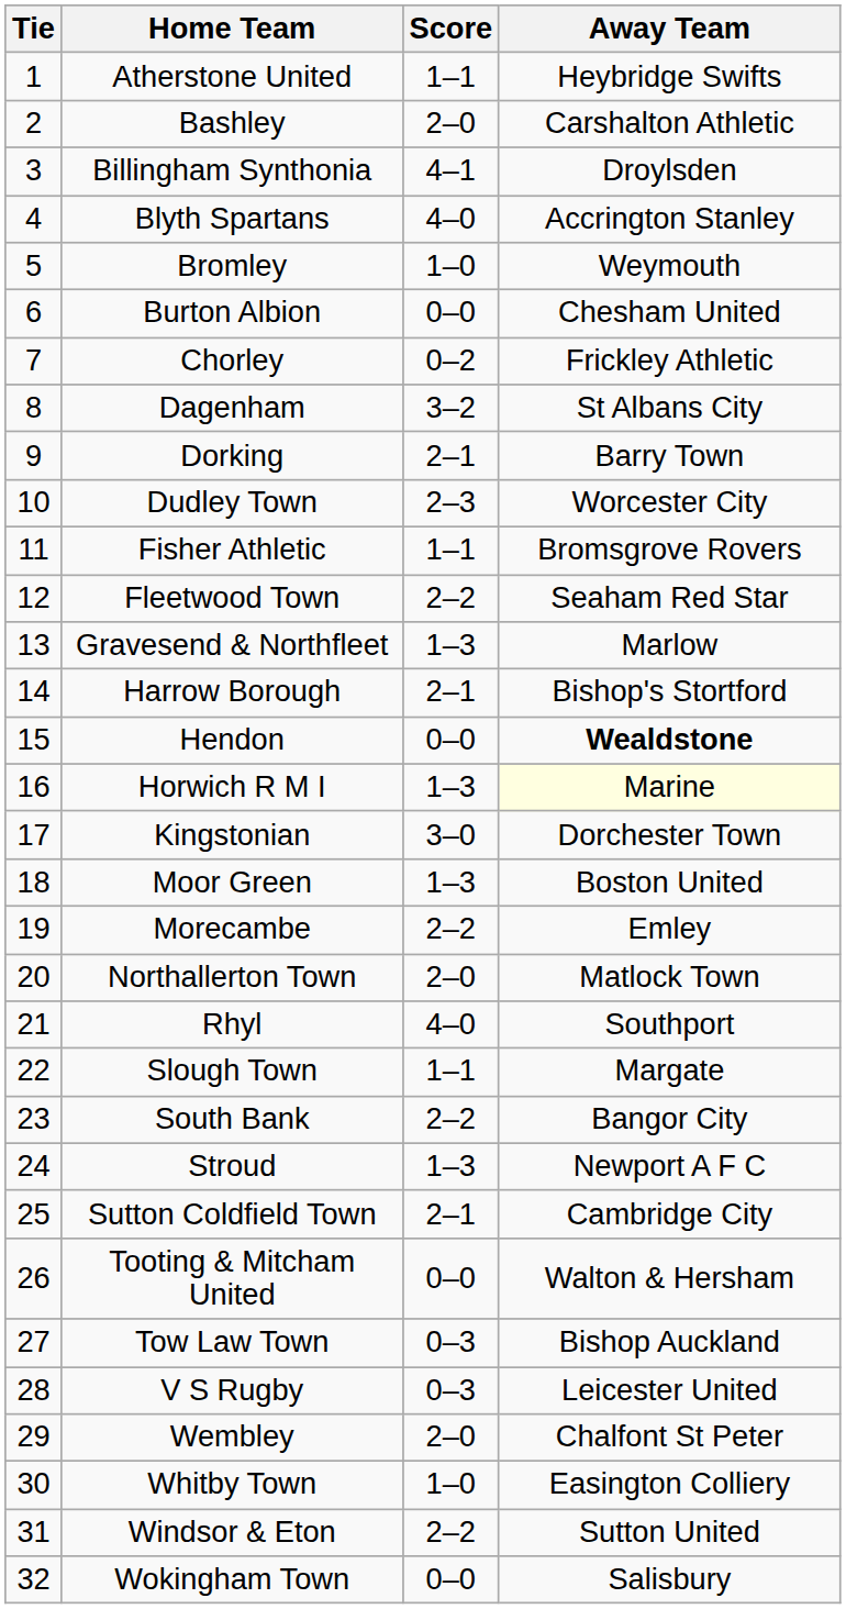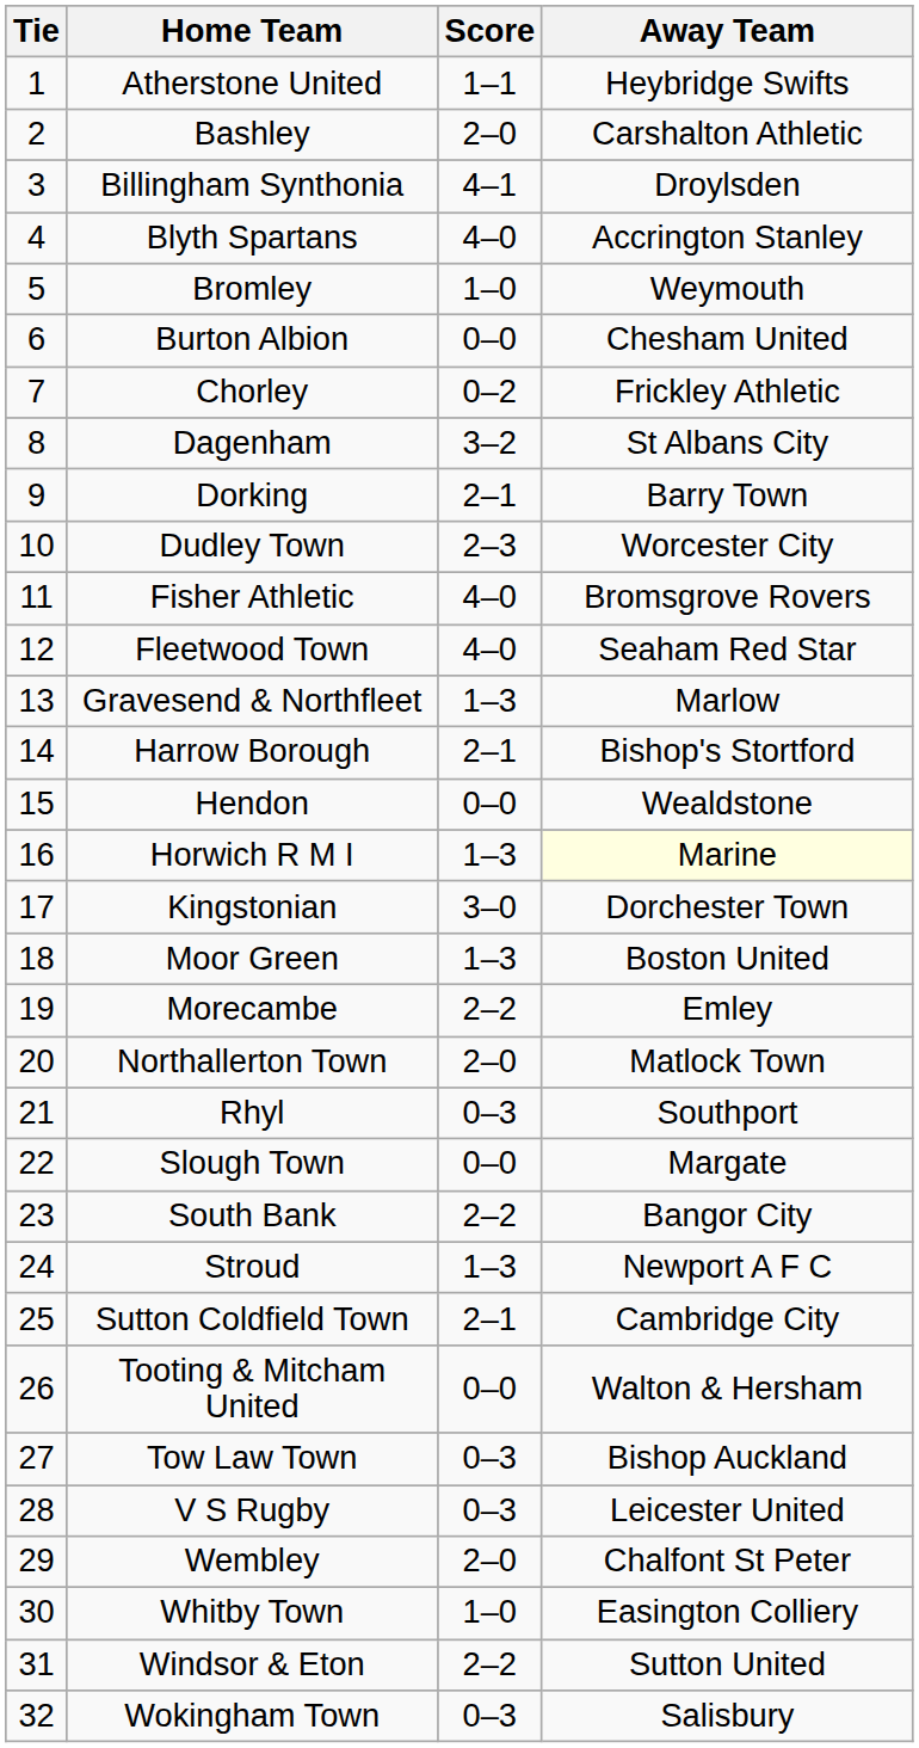 <table class="wikitable" style="text-align:center;">
 <tr>
 <th width=20>Tie</th>
 <th width=175>Home Team</th>
 <th width=20>Score</th>
 <th width=175>Away Team</th>
 </tr>
 <tr>
 <td>1</td>
 <td>Atherstone United</td>
 <td>1–1</td>
 <td>Heybridge Swifts</td>
 </tr>
 <tr>
 <td>2</td>
 <td>Bashley</td>
 <td>2–0</td>
 <td>Carshalton Athletic</td>
 </tr>
 <tr>
 <td>3</td>
 <td>Billingham Synthonia</td>
 <td>4–1</td>
 <td>Droylsden</td>
 </tr>
 <tr>
 <td>4</td>
 <td>Blyth Spartans</td>
 <td>4–0</td>
 <td>Accrington Stanley</td>
 </tr>
 <tr>
 <td>5</td>
 <td>Bromley</td>
 <td>1–0</td>
 <td>Weymouth</td>
 </tr>
 <tr>
 <td>6</td>
 <td>Burton Albion</td>
 <td>0–0</td>
 <td>Chesham United</td>
 </tr>
 <tr>
 <td>7</td>
 <td>Chorley</td>
 <td>0–2</td>
 <td>Frickley Athletic</td>
 </tr>
 <tr>
 <td>8</td>
 <td>Dagenham</td>
 <td>3–2</td>
 <td>St Albans City</td>
 </tr>
 <tr>
 <td>9</td>
 <td>Dorking</td>
 <td>2–1</td>
 <td>Barry Town</td>
 </tr>
 <tr>
 <td>10</td>
 <td>Dudley Town</td>
 <td>2–3</td>
 <td>Worcester City</td>
 </tr>
 <tr>
 <td>11</td>
 <td>Fisher Athletic</td>
-<td>1–1</td>
+<td>4–0</td>
 <td>Bromsgrove Rovers</td>
 </tr>
 <tr>
 <td>12</td>
 <td>Fleetwood Town</td>
-<td>2–2</td>
+<td>4–0</td>
 <td>Seaham Red Star</td>
 </tr>
 <tr>
 <td>13</td>
 <td>Gravesend & Northfleet</td>
 <td>1–3</td>
 <td>Marlow</td>
 </tr>
 <tr>
 <td>14</td>
 <td>Harrow Borough</td>
 <td>2–1</td>
 <td>Bishop's Stortford</td>
 </tr>
 <tr>
 <td>15</td>
 <td>Hendon</td>
 <td>0–0</td>
-<td><strong>Wealdstone</strong></td>
+<td>Wealdstone</td>
 </tr>
 <tr>
 <td>16</td>
 <td>Horwich R M I</td>
 <td>1–3</td>
 <td style="background: lightyellow;">Marine</td>
 </tr>
 <tr>
 <td>17</td>
 <td>Kingstonian</td>
 <td>3–0</td>
 <td>Dorchester Town</td>
 </tr>
 <tr>
 <td>18</td>
 <td>Moor Green</td>
 <td>1–3</td>
 <td>Boston United</td>
 </tr>
 <tr>
 <td>19</td>
 <td>Morecambe</td>
 <td>2–2</td>
 <td>Emley</td>
 </tr>
 <tr>
 <td>20</td>
 <td>Northallerton Town</td>
 <td>2–0</td>
 <td>Matlock Town</td>
 </tr>
 <tr>
 <td>21</td>
 <td>Rhyl</td>
-<td>4–0</td>
+<td>0–3</td>
 <td>Southport</td>
 </tr>
 <tr>
 <td>22</td>
 <td>Slough Town</td>
-<td>1–1</td>
+<td>0–0</td>
 <td>Margate</td>
 </tr>
 <tr>
 <td>23</td>
 <td>South Bank</td>
 <td>2–2</td>
 <td>Bangor City</td>
 </tr>
 <tr>
 <td>24</td>
 <td>Stroud</td>
 <td>1–3</td>
 <td>Newport A F C</td>
 </tr>
 <tr>
 <td>25</td>
 <td>Sutton Coldfield Town</td>
 <td>2–1</td>
 <td>Cambridge City</td>
 </tr>
 <tr>
 <td>26</td>
 <td>Tooting & Mitcham United</td>
 <td>0–0</td>
 <td>Walton & Hersham</td>
 </tr>
 <tr>
 <td>27</td>
 <td>Tow Law Town</td>
 <td>0–3</td>
 <td>Bishop Auckland</td>
 </tr>
 <tr>
 <td>28</td>
 <td>V S Rugby</td>
 <td>0–3</td>
 <td>Leicester United</td>
 </tr>
 <tr>
 <td>29</td>
 <td>Wembley</td>
 <td>2–0</td>
 <td>Chalfont St Peter</td>
 </tr>
 <tr>
 <td>30</td>
 <td>Whitby Town</td>
 <td>1–0</td>
 <td>Easington Colliery</td>
 </tr>
 <tr>
 <td>31</td>
 <td>Windsor & Eton</td>
 <td>2–2</td>
 <td>Sutton United</td>
 </tr>
 <tr>
 <td>32</td>
 <td>Wokingham Town</td>
-<td>0–0</td>
+<td>0–3</td>
 <td>Salisbury</td>
 </tr>
 </table>
